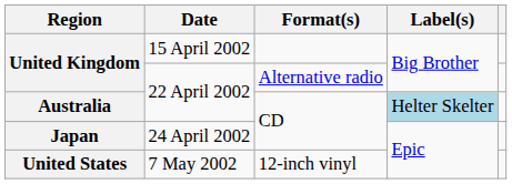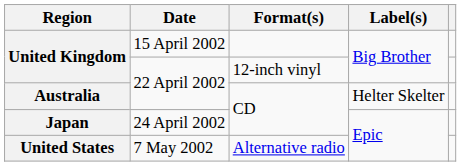 <table class="wikitable plainrowheaders">
 <tr>
 <th scope="col">Region</th>
 <th scope="col">Date</th>
 <th scope="col">Format(s)</th>
 <th scope="col">Label(s)</th>
 <th scope="col"></th>
 </tr>
 <tr>
 <th scope="row" rowspan="2">United Kingdom</th>
 <td>15 April 2002</td>
 <td></td>
 <td rowspan="2"><a href='#'>Big Brother</a></td>
 <td align="center"></td>
 </tr>
 <tr>
 <td rowspan="2">22 April 2002</td>
-<td><a href='#'>Alternative radio</a></td>
+<td>12-inch vinyl</td>
 <td align="center"></td>
 </tr>
 <tr>
 <th scope="row">Australia</th>
 <td rowspan="2">CD</td>
-<td style="background: lightblue;">Helter Skelter</td>
+<td>Helter Skelter</td>
 <td align="center"></td>
 </tr>
 <tr>
 <th scope="row">Japan</th>
 <td>24 April 2002</td>
 <td rowspan="2"><a href='#'>Epic</a></td>
 <td align="center"></td>
 </tr>
 <tr>
 <th scope="row">United States</th>
 <td>7 May 2002</td>
-<td>12-inch vinyl</td>
+<td><a href='#'>Alternative radio</a></td>
 <td align="center"></td>
 </tr>
 </table>
